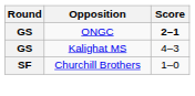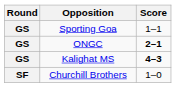 <table class="wikitable plainrowheaders" style="text-align:center;margin-left:1em;float:right">
 <tr>
 <th scope=col width="25">Round</th>
 <th scope=col width="150">Opposition</th>
 <th scope=col width="50">Score</th>
+</tr>
+<tr>
+<th scope=row style="text-align:center">GS</th>
+<td><a href='#'>Sporting Goa</a></td>
+<td>1–1</td>
 </tr>
 <tr>
 <th scope=row style="text-align:center">GS</th>
 <td><a href='#'>ONGC</a></td>
 <td><strong>2–1</strong></td>
 </tr>
 <tr>
 <th scope=row style="text-align:center">GS</th>
 <td><a href='#'>Kalighat MS</a></td>
-<td>4–3</td>
+<td><strong>4–3</strong></td>
 </tr>
 <tr>
 <th scope=row style="text-align:center">SF</th>
 <td><a href='#'>Churchill Brothers</a></td>
 <td>1–0</td>
 </tr>
 </table>
